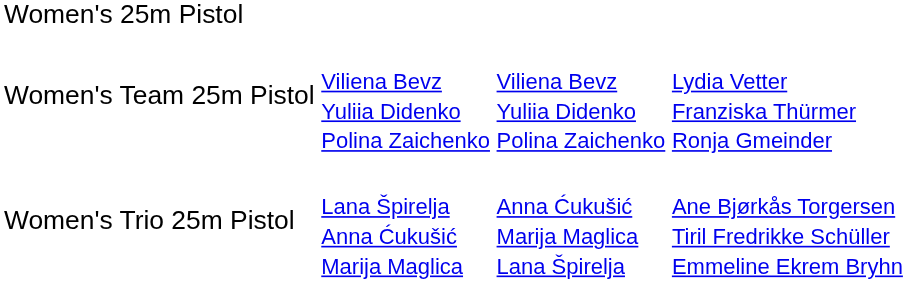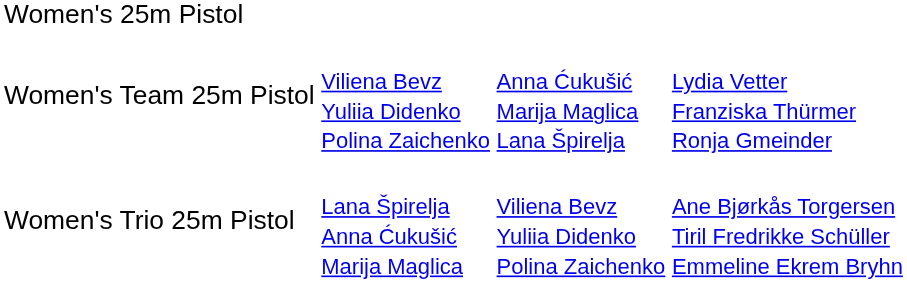 <table>
 <tr>
 <td>Women's 25m Pistol</td>
 <td></td>
 <td></td>
 <td></td>
 </tr>
 <tr>
 <td>Women's Team 25m Pistol</td>
 <td><br><small><a href='#'>Viliena Bevz</a><br><a href='#'>Yuliia Didenko</a><br><a href='#'>Polina Zaichenko</a></small></td>
-<td><br><small><a href='#'>Viliena Bevz</a><br><a href='#'>Yuliia Didenko</a><br><a href='#'>Polina Zaichenko</a></small></td>
+<td><br><small><a href='#'>Anna Ćukušić</a><br><a href='#'>Marija Maglica</a><br><a href='#'>Lana Špirelja</a></small></td>
 <td><br><small><a href='#'>Lydia Vetter</a><br><a href='#'>Franziska Thürmer</a><br><a href='#'>Ronja Gmeinder</a></small></td>
 </tr>
 <tr>
 <td>Women's Trio 25m Pistol</td>
 <td><br><small><a href='#'>Lana Špirelja</a><br><a href='#'>Anna Ćukušić</a><br><a href='#'>Marija Maglica</a></small></td>
-<td><br><small><a href='#'>Anna Ćukušić</a><br><a href='#'>Marija Maglica</a><br><a href='#'>Lana Špirelja</a></small></td>
+<td><br><small><a href='#'>Viliena Bevz</a><br><a href='#'>Yuliia Didenko</a><br><a href='#'>Polina Zaichenko</a></small></td>
 <td><br><small><a href='#'>Ane Bjørkås Torgersen</a><br><a href='#'>Tiril Fredrikke Schüller</a><br><a href='#'>Emmeline Ekrem Bryhn</a></small></td>
 </tr>
 </table>
